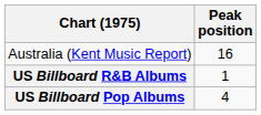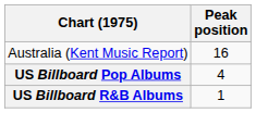 <table class="wikitable sortable plainrowheaders" style="text-align:center;">
 <tr>
 <th scope="col">Chart (1975)</th>
 <th scope="col">Peak<br>position</th>
 </tr>
 <tr>
 <td>Australia (<a href='#'>Kent Music Report</a>)</td>
 <td style="text-align:center;">16</td>
 </tr>
 <tr>
+<th scope="row">US <em>Billboard</em> <a href='#'>Pop Albums</a></th>
+<td>4</td>
+</tr>
+<tr>
 <th scope="row">US <em>Billboard</em> <a href='#'>R&B Albums</a></th>
 <td>1</td>
 </tr>
-<tr>
-<th scope="row">US <em>Billboard</em> <a href='#'>Pop Albums</a></th>
-<td>4</td>
-</tr>
 </table>
